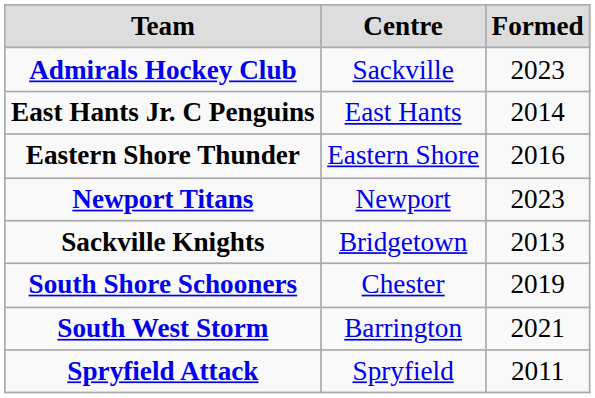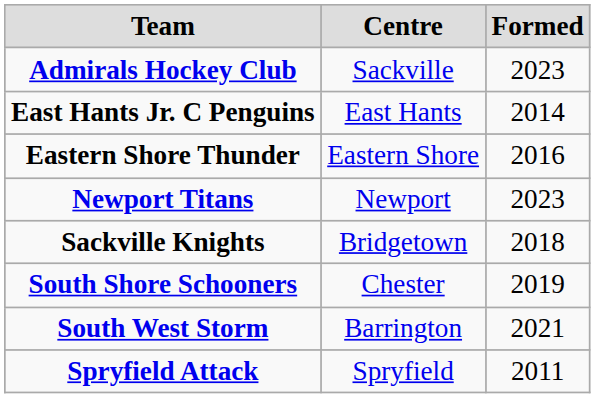 <table class="wikitable">
 <tr align="center"  bgcolor="#dddddd">
 <td><strong>Team</strong></td>
 <td><strong>Centre</strong></td>
 <td><strong>Formed</strong></td>
 </tr>
 <tr align="center">
 <td><strong><a href='#'>Admirals Hockey Club</a></strong></td>
 <td><a href='#'>Sackville</a></td>
 <td>2023</td>
 </tr>
 <tr align="center">
 <td><strong>East Hants Jr. C Penguins</strong></td>
 <td><a href='#'>East Hants</a></td>
 <td>2014</td>
 </tr>
 <tr align="center">
 <td><strong>Eastern Shore Thunder</strong></td>
 <td><a href='#'>Eastern Shore</a></td>
 <td>2016</td>
 </tr>
 <tr align="center">
 <td><strong><a href='#'>Newport Titans</a></strong></td>
 <td><a href='#'>Newport</a></td>
 <td>2023</td>
 </tr>
 <tr align="center">
 <td><strong>Sackville Knights</strong></td>
 <td><a href='#'>Bridgetown</a></td>
-<td>2013</td>
+<td>2018</td>
 </tr>
 <tr align="center">
 <td><strong><a href='#'>South Shore Schooners</a></strong></td>
 <td><a href='#'>Chester</a></td>
 <td>2019</td>
 </tr>
 <tr align="center">
 <td><strong><a href='#'>South West Storm</a></strong></td>
 <td><a href='#'>Barrington</a></td>
 <td>2021</td>
 </tr>
 <tr align="center">
 <td><strong><a href='#'>Spryfield Attack</a></strong></td>
 <td><a href='#'>Spryfield</a></td>
 <td>2011</td>
 </tr>
 </table>
